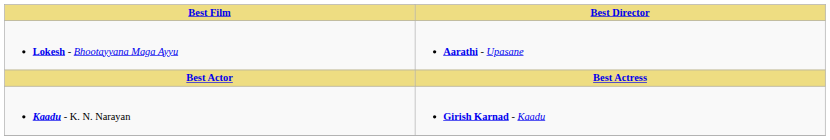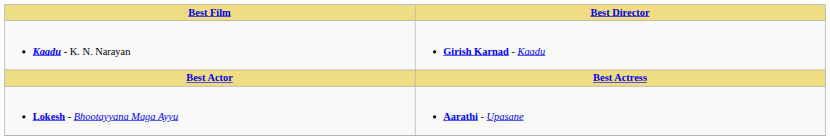 <table class="wikitable" width=100% |>
 <tr>
 <th !  style="background:#eedd82; text-align:center; width:50%;"><a href='#'>Best Film</a></th>
 <th !  style="background:#eedd82; text-align:center; width:50%;"><a href='#'>Best Director</a></th>
 </tr>
 <tr>
-<td valign="top"><br><ul><li><strong><a href='#'>Lokesh</a></strong> - <em><a href='#'>Bhootayyana Maga Ayyu</a></em></li></ul></td>
-<td valign="top"><br><ul><li><strong><a href='#'>Aarathi</a></strong> - <em><a href='#'>Upasane</a></em></li></ul></td>
+<td valign="top"><br><ul><li><strong><em><a href='#'>Kaadu</a></em></strong> - K. N. Narayan</li></ul></td>
+<td valign="top"><br><ul><li><strong><a href='#'>Girish Karnad</a></strong> - <em><a href='#'>Kaadu</a></em></li></ul></td>
 </tr>
 <tr>
 <th !  style="background:#eedd82; text-align:center; width:50%;"><a href='#'>Best Actor</a></th>
 <th !  style="background:#eedd82; text-align:center; width:50%;"><a href='#'>Best Actress</a></th>
 </tr>
 <tr>
-<td valign="top"><br><ul><li><strong><em><a href='#'>Kaadu</a></em></strong> - K. N. Narayan</li></ul></td>
-<td valign="top"><br><ul><li><strong><a href='#'>Girish Karnad</a></strong> - <em><a href='#'>Kaadu</a></em></li></ul></td>
+<td valign="top"><br><ul><li><strong><a href='#'>Lokesh</a></strong> - <em><a href='#'>Bhootayyana Maga Ayyu</a></em></li></ul></td>
+<td valign="top"><br><ul><li><strong><a href='#'>Aarathi</a></strong> - <em><a href='#'>Upasane</a></em></li></ul></td>
 </tr>
 <tr>
 </tr>
 </table>
